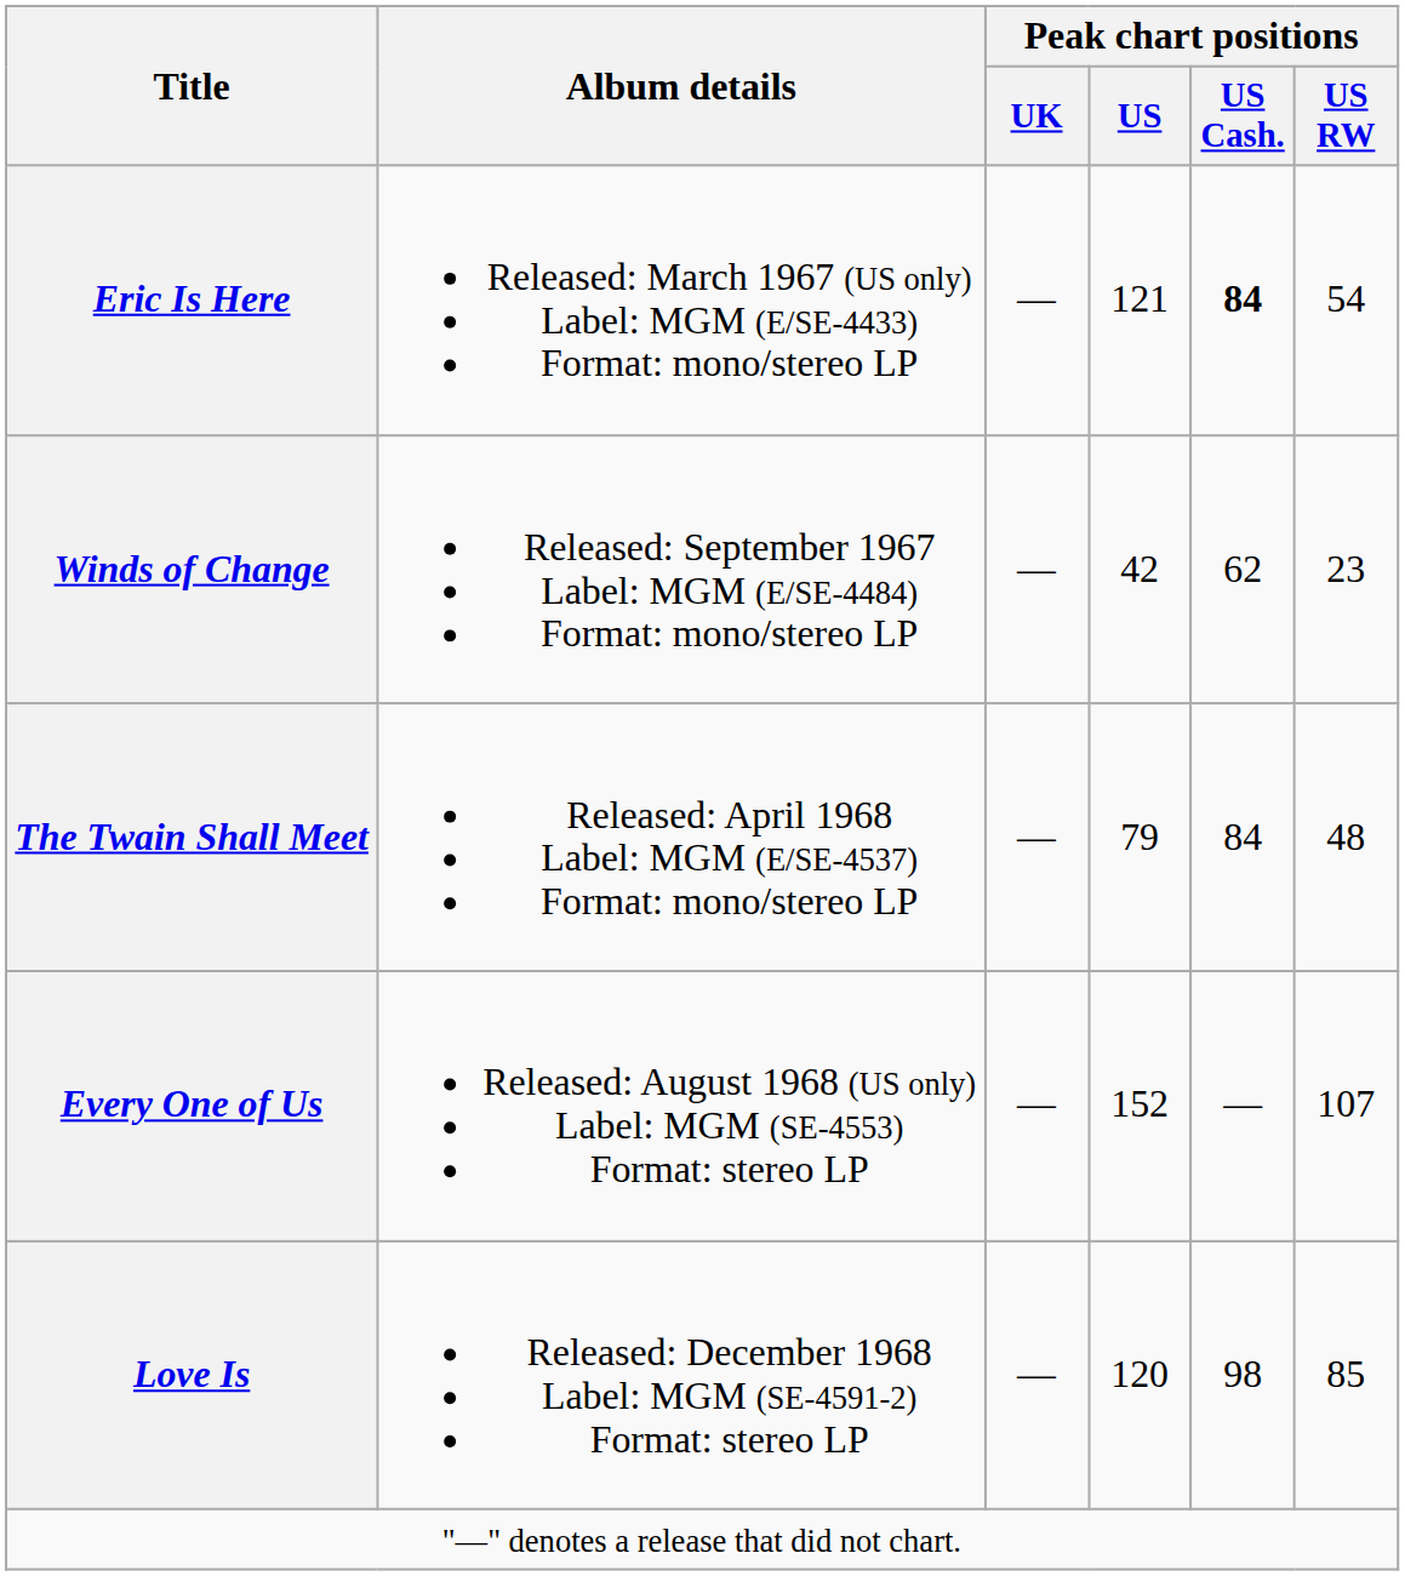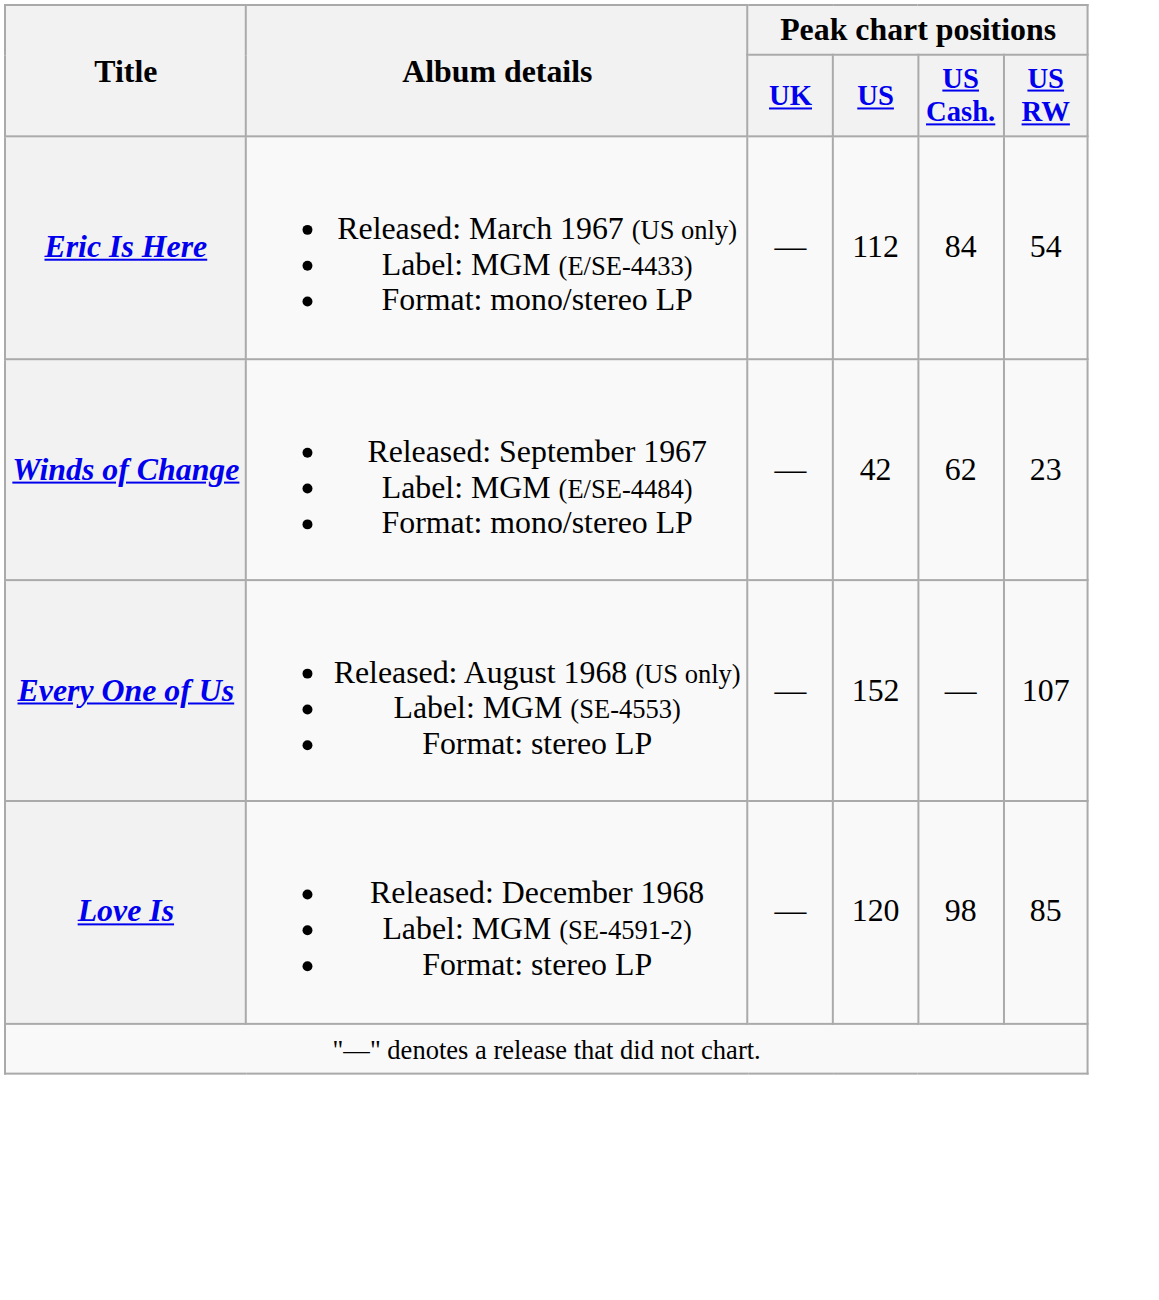 <table class="wikitable plainrowheaders" style="text-align:center;">
 <tr>
 <th rowspan="2" scope="col">Title</th>
 <th rowspan="2" scope="col">Album details</th>
 <th colspan="4">Peak chart positions</th>
 </tr>
 <tr>
 <th scope="col" style="width:2.5em;font-size:90%;"><a href='#'>UK</a><br></th>
 <th scope="col" style="width:2.5em;font-size:90%;"><a href='#'>US</a><br></th>
 <th scope="col" style="width:2.5em;font-size:90%;"><a href='#'>US<br>Cash.</a><br></th>
 <th scope="col" style="width:2.5em;font-size:90%;"><a href='#'>US<br>RW</a><br></th>
 </tr>
 <tr>
 <th scope="row"><em><a href='#'>Eric Is Here</a></em></th>
 <td><br><ul><li>Released: March 1967 <small>(US only)</small></li><li>Label: MGM <small>(E/SE-4433)</small></li><li>Format: mono/stereo LP</li></ul></td>
 <td>—</td>
-<td>121</td>
-<td><strong>84</strong></td>
+<td>112</td>
+<td>84</td>
 <td>54</td>
 </tr>
 <tr>
 <th scope="row"><em><a href='#'>Winds of Change</a></em></th>
 <td><br><ul><li>Released: September 1967</li><li>Label: MGM <small>(E/SE-4484)</small></li><li>Format: mono/stereo LP</li></ul></td>
 <td>—</td>
 <td>42</td>
 <td>62</td>
 <td>23</td>
-</tr>
-<tr>
-<th scope="row"><em><a href='#'>The Twain Shall Meet</a></em></th>
-<td><br><ul><li>Released: April 1968</li><li>Label: MGM <small>(E/SE-4537)</small></li><li>Format: mono/stereo LP</li></ul></td>
-<td>—</td>
-<td>79</td>
-<td>84</td>
-<td>48</td>
 </tr>
 <tr>
 <th scope="row"><em><a href='#'>Every One of Us</a></em></th>
 <td><br><ul><li>Released: August 1968 <small>(US only)</small></li><li>Label: MGM <small>(SE-4553)</small></li><li>Format: stereo LP</li></ul></td>
 <td>—</td>
 <td>152</td>
 <td>—</td>
 <td>107</td>
 </tr>
 <tr>
 <th scope="row"><em><a href='#'>Love Is</a></em></th>
 <td><br><ul><li>Released: December 1968</li><li>Label: MGM <small>(SE-4591-2)</small></li><li>Format: stereo LP</li></ul></td>
 <td>—</td>
 <td>120</td>
 <td>98</td>
 <td>85</td>
 </tr>
 <tr>
 <td colspan="6"><small>"—" denotes a release that did not chart.</small></td>
 </tr>
 </table>
